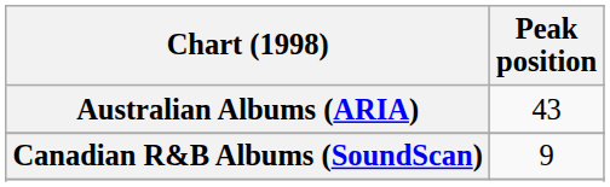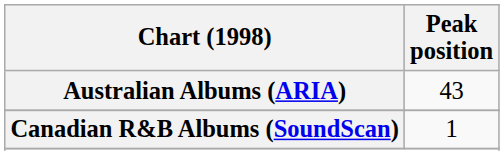 <table class="wikitable sortable plainrowheaders">
 <tr>
 <th>Chart (1998)</th>
 <th>Peak<br>position</th>
 </tr>
 <tr>
 <th scope="row">Australian Albums (<a href='#'>ARIA</a>)</th>
 <td align="center">43</td>
 </tr>
 <tr>
 </tr>
 <tr>
 <th scope="row">Canadian R&B Albums (<a href='#'>SoundScan</a>)</th>
-<td align="center">9</td>
+<td align="center">1</td>
 </tr>
 <tr>
 </tr>
 <tr>
 </tr>
 <tr>
 </tr>
 <tr>
 </tr>
 <tr>
 </tr>
 <tr>
 </tr>
 <tr>
 </tr>
 </table>
